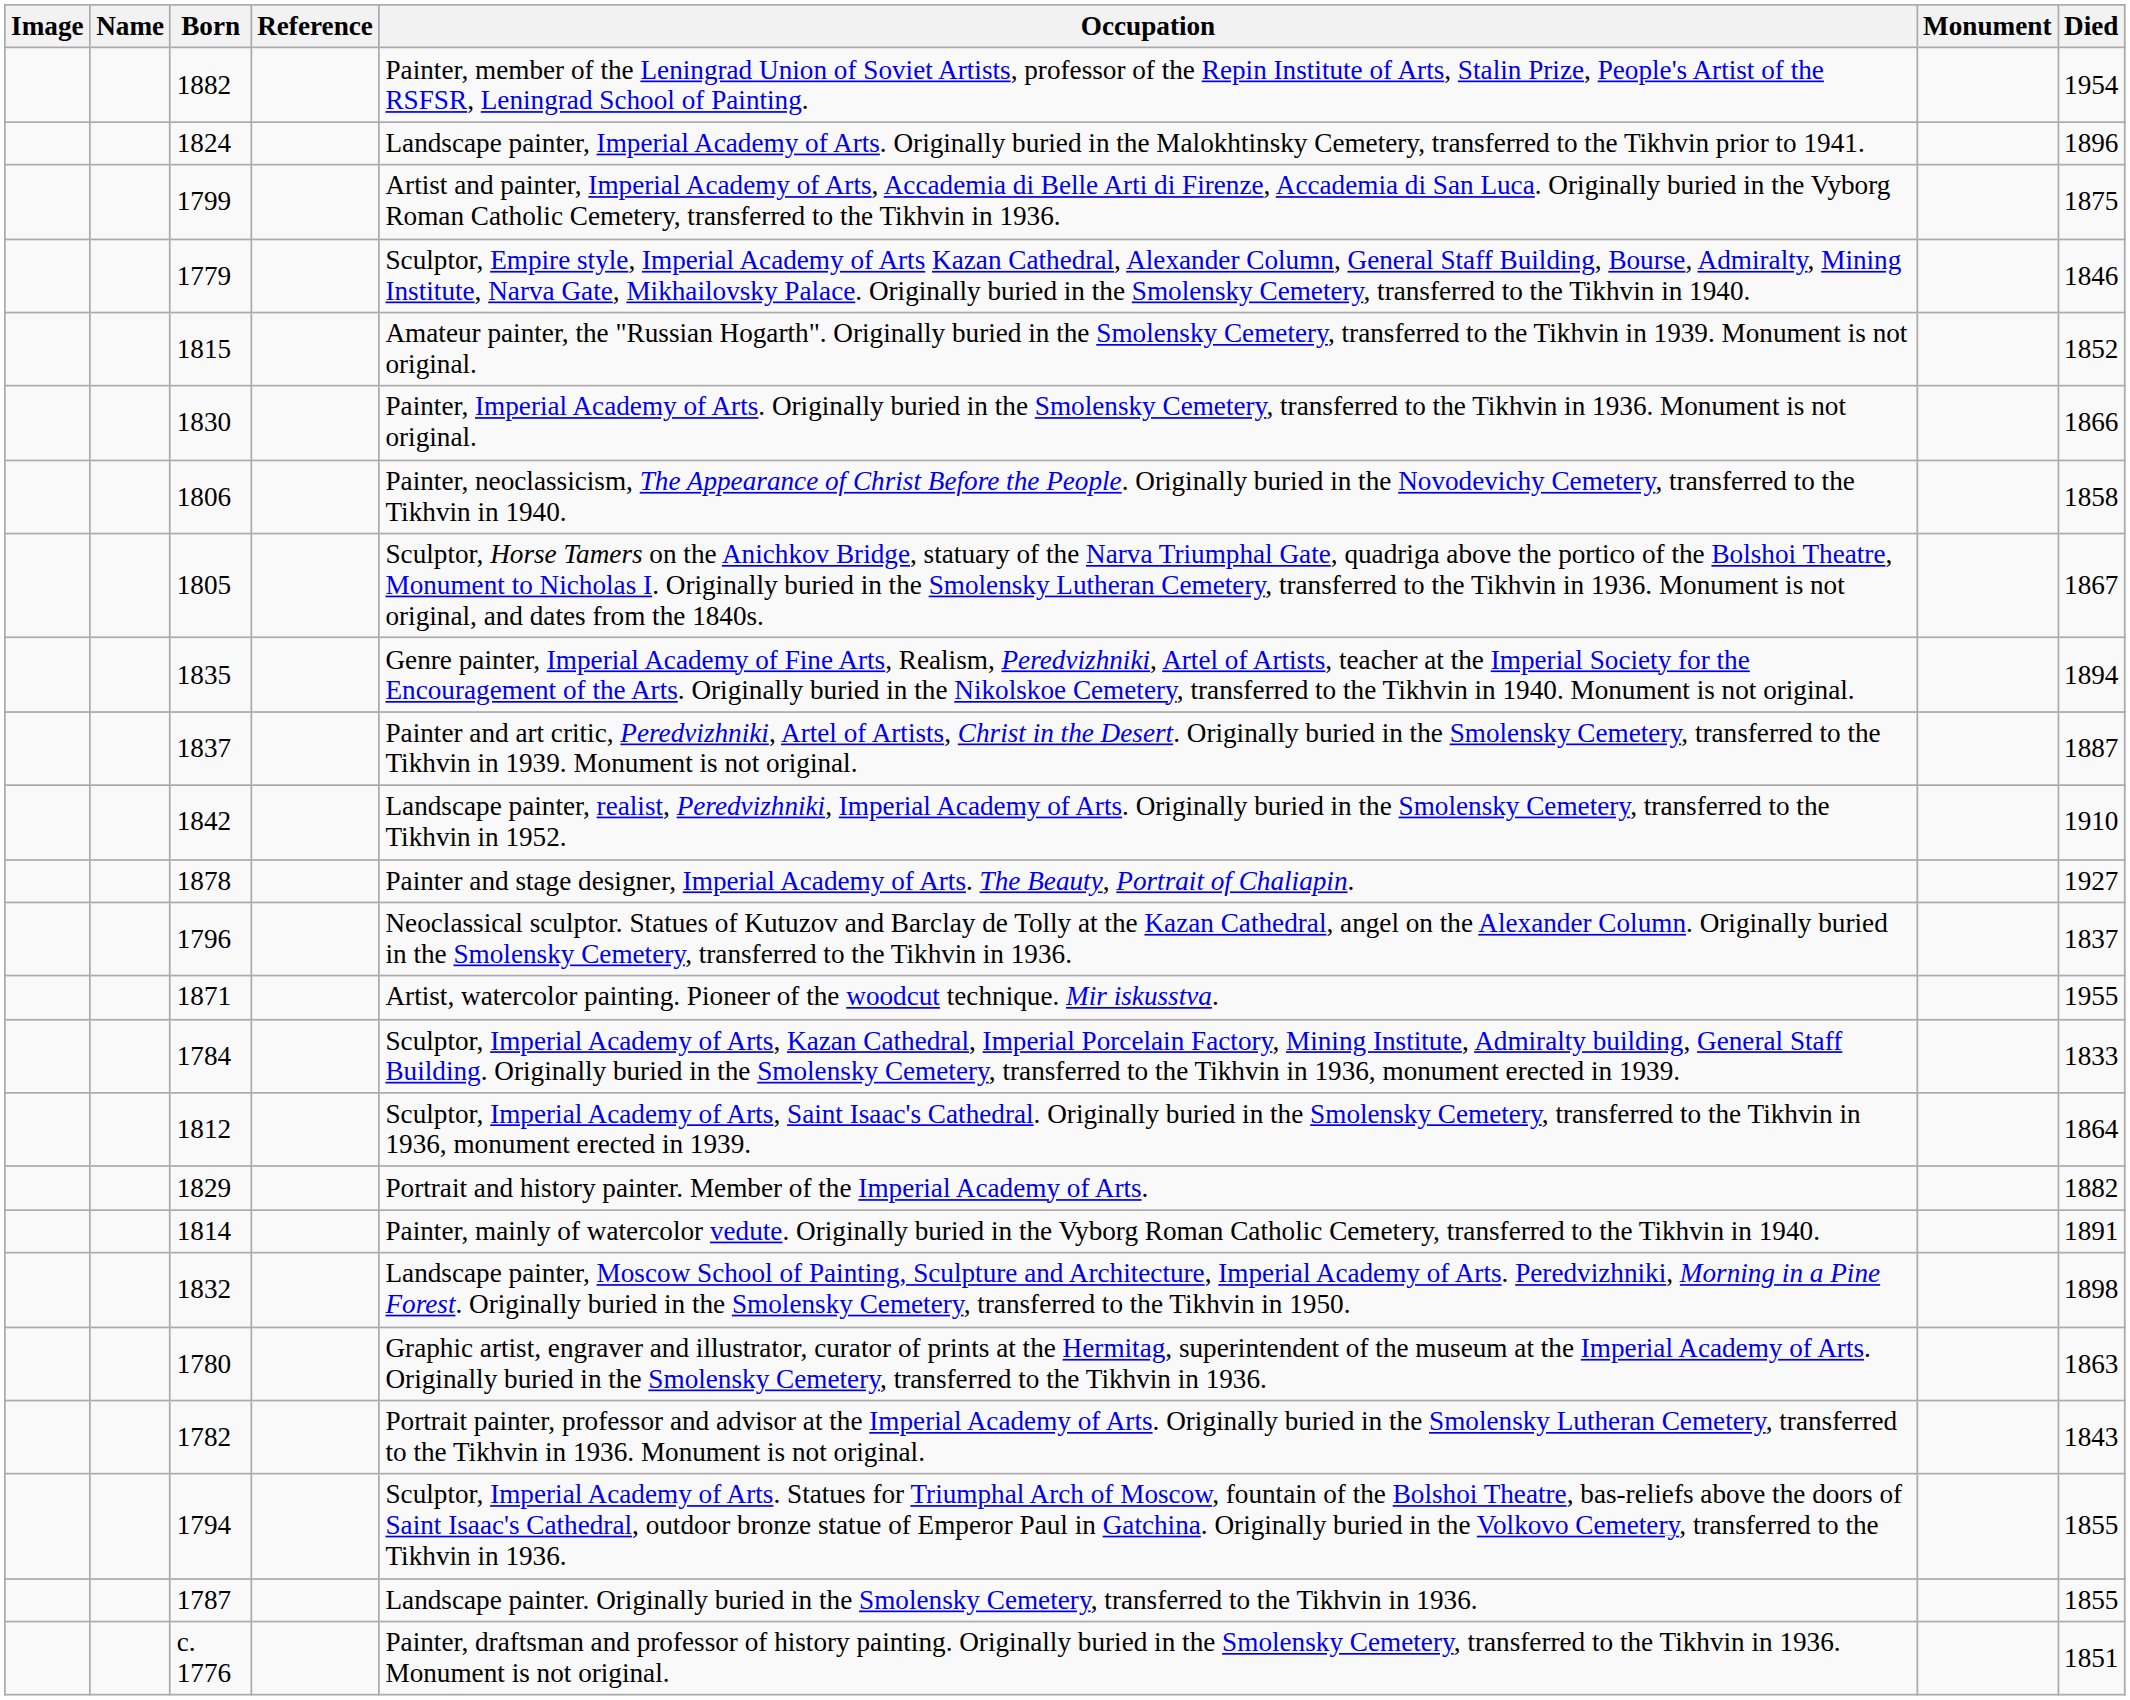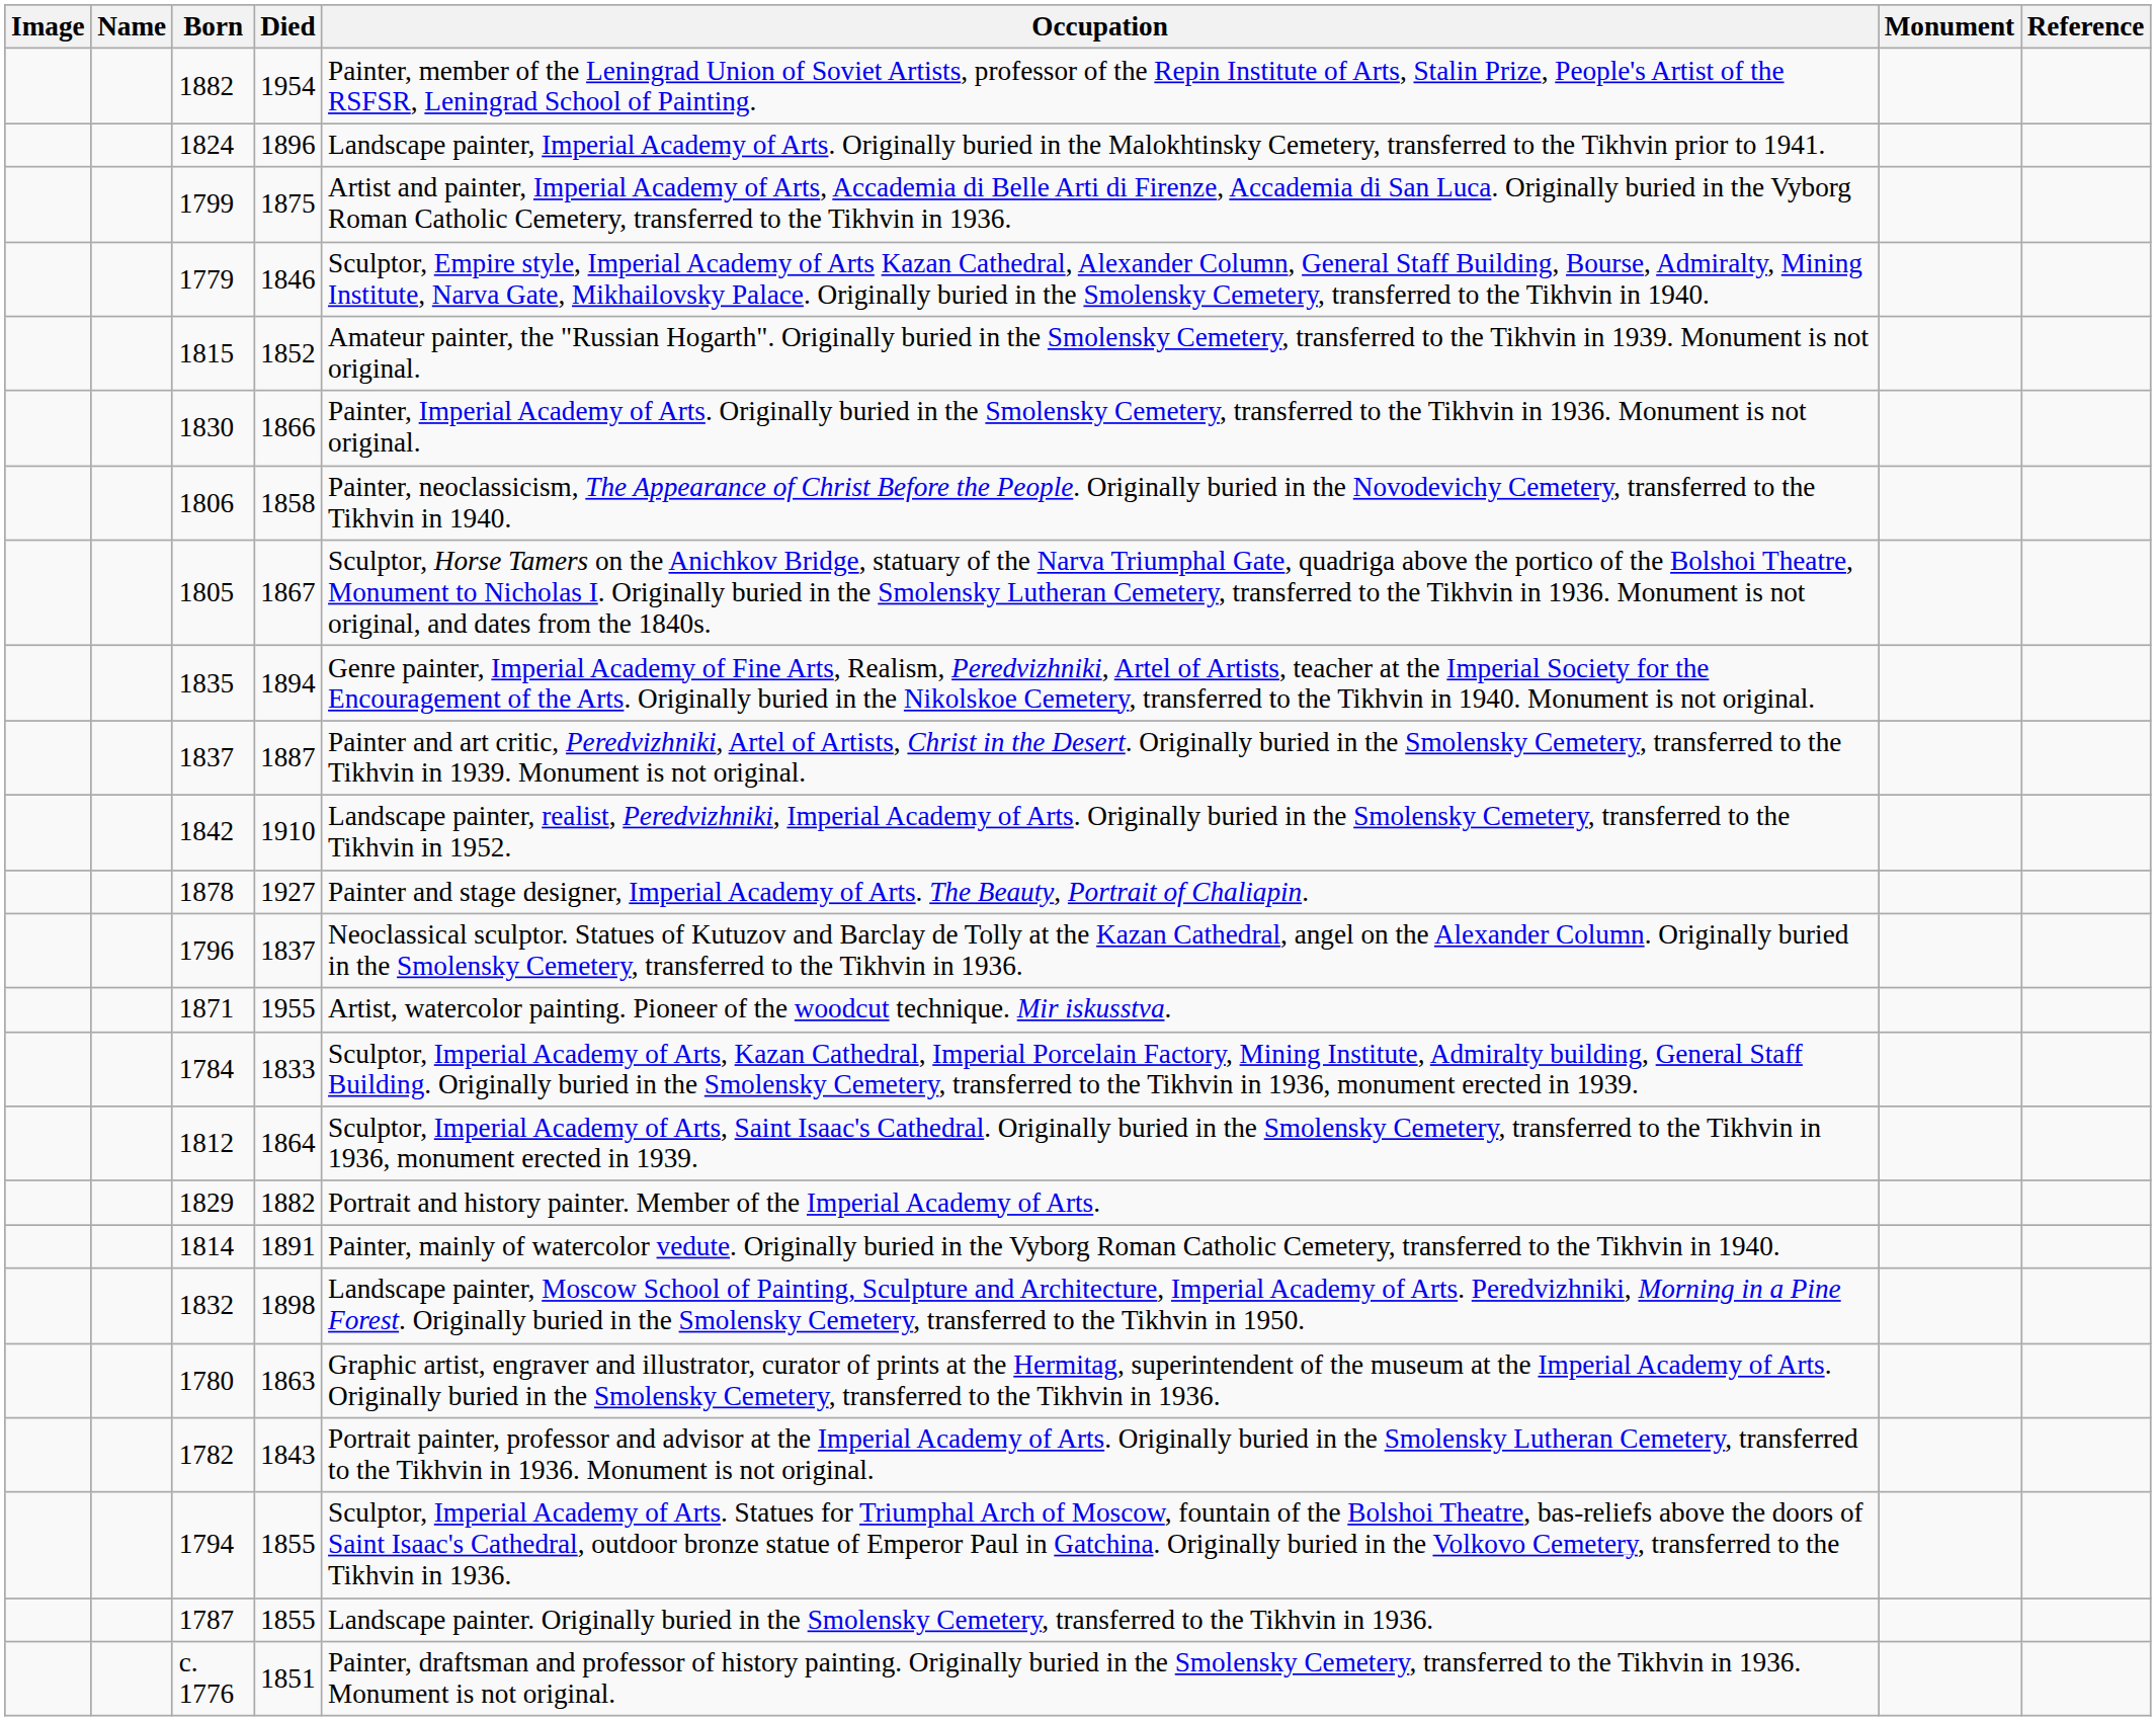 <table class="wikitable sortable">
 <tr>
 <th scope=col class=unsortable>Image</th>
 <th scope=col>Name</th>
 <th scope=col>Born</th>
-<th scope=col class=unsortable>Reference</th>
+<th scope=col>Died</th>
 <th scope=col class=unsortable>Occupation</th>
 <th scope=col class=unsortable>Monument</th>
-<th scope=col>Died</th>
+<th scope=col class=unsortable>Reference</th>
 </tr>
 <tr>
 <td></td>
 <td></td>
 <td>1882</td>
-<td></td>
+<td>1954</td>
 <td>Painter, member of the <a href='#'>Leningrad Union of Soviet Artists</a>, professor of the <a href='#'>Repin Institute of Arts</a>, <a href='#'>Stalin Prize</a>, <a href='#'>People's Artist of the RSFSR</a>, <a href='#'>Leningrad School of Painting</a>.</td>
 <td></td>
-<td>1954</td>
+<td></td>
 </tr>
 <tr>
 <td></td>
 <td></td>
 <td>1824</td>
-<td></td>
+<td>1896</td>
 <td>Landscape painter, <a href='#'>Imperial Academy of Arts</a>. Originally buried in the Malokhtinsky Cemetery, transferred to the Tikhvin prior to 1941.</td>
 <td></td>
-<td>1896</td>
+<td></td>
 </tr>
 <tr>
 <td></td>
 <td></td>
 <td>1799</td>
-<td></td>
+<td>1875</td>
 <td>Artist and painter, <a href='#'>Imperial Academy of Arts</a>, <a href='#'>Accademia di Belle Arti di Firenze</a>, <a href='#'>Accademia di San Luca</a>. Originally buried in the Vyborg Roman Catholic Cemetery, transferred to the Tikhvin in 1936.</td>
 <td></td>
-<td>1875</td>
+<td></td>
 </tr>
 <tr>
 <td></td>
 <td></td>
 <td>1779</td>
-<td></td>
+<td>1846</td>
 <td>Sculptor, <a href='#'>Empire style</a>, <a href='#'>Imperial Academy of Arts</a> <a href='#'>Kazan Cathedral</a>, <a href='#'>Alexander Column</a>, <a href='#'>General Staff Building</a>, <a href='#'>Bourse</a>, <a href='#'>Admiralty</a>, <a href='#'>Mining Institute</a>, <a href='#'>Narva Gate</a>, <a href='#'>Mikhailovsky Palace</a>. Originally buried in the <a href='#'>Smolensky Cemetery</a>, transferred to the Tikhvin in 1940.</td>
 <td></td>
-<td>1846</td>
+<td></td>
 </tr>
 <tr>
 <td></td>
 <td></td>
 <td>1815</td>
-<td></td>
+<td>1852</td>
 <td>Amateur painter, the "Russian Hogarth". Originally buried in the <a href='#'>Smolensky Cemetery</a>, transferred to the Tikhvin in 1939. Monument is not original.</td>
 <td></td>
-<td>1852</td>
+<td></td>
 </tr>
 <tr>
 <td></td>
 <td></td>
 <td>1830</td>
-<td></td>
+<td>1866</td>
 <td>Painter, <a href='#'>Imperial Academy of Arts</a>. Originally buried in the <a href='#'>Smolensky Cemetery</a>, transferred to the Tikhvin in 1936. Monument is not original.</td>
 <td></td>
-<td>1866</td>
+<td></td>
 </tr>
 <tr>
 <td></td>
 <td></td>
 <td>1806</td>
-<td></td>
+<td>1858</td>
 <td>Painter, neoclassicism, <em><a href='#'>The Appearance of Christ Before the People</a></em>. Originally buried in the <a href='#'>Novodevichy Cemetery</a>, transferred to the Tikhvin in 1940.</td>
 <td></td>
-<td>1858</td>
+<td></td>
 </tr>
 <tr>
 <td></td>
 <td></td>
 <td>1805</td>
-<td></td>
+<td>1867</td>
 <td>Sculptor, <em>Horse Tamers</em> on the <a href='#'>Anichkov Bridge</a>, statuary of the <a href='#'>Narva Triumphal Gate</a>, quadriga above the portico of the <a href='#'>Bolshoi Theatre</a>, <a href='#'>Monument to Nicholas I</a>. Originally buried in the <a href='#'>Smolensky Lutheran Cemetery</a>, transferred to the Tikhvin in 1936. Monument is not original, and dates from the 1840s.</td>
 <td></td>
-<td>1867</td>
+<td></td>
 </tr>
 <tr>
 <td></td>
 <td></td>
 <td>1835</td>
-<td></td>
+<td>1894</td>
 <td>Genre painter, <a href='#'>Imperial Academy of Fine Arts</a>, Realism, <em><a href='#'>Peredvizhniki</a></em>, <a href='#'>Artel of Artists</a>, teacher at the <a href='#'>Imperial Society for the Encouragement of the Arts</a>. Originally buried in the <a href='#'>Nikolskoe Cemetery</a>, transferred to the Tikhvin in 1940. Monument is not original.</td>
 <td></td>
-<td>1894</td>
+<td></td>
 </tr>
 <tr>
 <td></td>
 <td></td>
 <td>1837</td>
-<td></td>
+<td>1887</td>
 <td>Painter and art critic, <em><a href='#'>Peredvizhniki</a></em>, <a href='#'>Artel of Artists</a>, <em><a href='#'>Christ in the Desert</a></em>. Originally buried in the <a href='#'>Smolensky Cemetery</a>, transferred to the Tikhvin in 1939. Monument is not original.</td>
 <td></td>
-<td>1887</td>
+<td></td>
 </tr>
 <tr>
 <td></td>
 <td></td>
 <td>1842</td>
-<td></td>
+<td>1910</td>
 <td>Landscape painter, <a href='#'>realist</a>, <em><a href='#'>Peredvizhniki</a></em>, <a href='#'>Imperial Academy of Arts</a>. Originally buried in the <a href='#'>Smolensky Cemetery</a>, transferred to the Tikhvin in 1952.</td>
 <td></td>
-<td>1910</td>
+<td></td>
 </tr>
 <tr>
 <td></td>
 <td></td>
 <td>1878</td>
-<td></td>
+<td>1927</td>
 <td>Painter and stage designer, <a href='#'>Imperial Academy of Arts</a>. <em><a href='#'>The Beauty</a></em>, <em><a href='#'>Portrait of Chaliapin</a></em>.</td>
 <td></td>
-<td>1927</td>
+<td></td>
 </tr>
 <tr>
 <td></td>
 <td></td>
 <td>1796</td>
-<td></td>
+<td>1837</td>
 <td>Neoclassical sculptor. Statues of Kutuzov and Barclay de Tolly at the <a href='#'>Kazan Cathedral</a>, angel on the <a href='#'>Alexander Column</a>. Originally buried in the <a href='#'>Smolensky Cemetery</a>, transferred to the Tikhvin in 1936.</td>
 <td></td>
-<td>1837</td>
+<td></td>
 </tr>
 <tr>
 <td></td>
 <td></td>
 <td>1871</td>
-<td></td>
+<td>1955</td>
 <td>Artist, watercolor painting. Pioneer of the <a href='#'>woodcut</a> technique. <em><a href='#'>Mir iskusstva</a></em>.</td>
 <td></td>
-<td>1955</td>
+<td></td>
 </tr>
 <tr>
 <td></td>
 <td></td>
 <td>1784</td>
-<td></td>
+<td>1833</td>
 <td>Sculptor, <a href='#'>Imperial Academy of Arts</a>, <a href='#'>Kazan Cathedral</a>, <a href='#'>Imperial Porcelain Factory</a>, <a href='#'>Mining Institute</a>, <a href='#'>Admiralty building</a>, <a href='#'>General Staff Building</a>. Originally buried in the <a href='#'>Smolensky Cemetery</a>, transferred to the Tikhvin in 1936, monument erected in 1939.</td>
 <td></td>
-<td>1833</td>
+<td></td>
 </tr>
 <tr>
 <td></td>
 <td></td>
 <td>1812</td>
-<td></td>
+<td>1864</td>
 <td>Sculptor, <a href='#'>Imperial Academy of Arts</a>, <a href='#'>Saint Isaac's Cathedral</a>. Originally buried in the <a href='#'>Smolensky Cemetery</a>, transferred to the Tikhvin in 1936, monument erected in 1939.</td>
 <td></td>
-<td>1864</td>
+<td></td>
 </tr>
 <tr>
 <td></td>
 <td></td>
 <td>1829</td>
-<td></td>
+<td>1882</td>
 <td>Portrait and history painter. Member of the <a href='#'>Imperial Academy of Arts</a>.</td>
 <td></td>
-<td>1882</td>
+<td></td>
 </tr>
 <tr>
 <td></td>
 <td></td>
 <td>1814</td>
-<td></td>
+<td>1891</td>
 <td>Painter, mainly of watercolor <a href='#'>vedute</a>. Originally buried in the Vyborg Roman Catholic Cemetery, transferred to the Tikhvin in 1940.</td>
 <td></td>
-<td>1891</td>
+<td></td>
 </tr>
 <tr>
 <td></td>
 <td></td>
 <td>1832</td>
-<td></td>
+<td>1898</td>
 <td>Landscape painter, <a href='#'>Moscow School of Painting, Sculpture and Architecture</a>, <a href='#'>Imperial Academy of Arts</a>. <a href='#'>Peredvizhniki</a>, <em><a href='#'>Morning in a Pine Forest</a></em>. Originally buried in the <a href='#'>Smolensky Cemetery</a>, transferred to the Tikhvin in 1950.</td>
 <td></td>
-<td>1898</td>
+<td></td>
 </tr>
 <tr>
 <td></td>
 <td></td>
 <td>1780</td>
-<td></td>
+<td>1863</td>
 <td>Graphic artist, engraver and illustrator, curator of prints at the <a href='#'>Hermitag</a>, superintendent of the museum at the <a href='#'>Imperial Academy of Arts</a>. Originally buried in the <a href='#'>Smolensky Cemetery</a>, transferred to the Tikhvin in 1936.</td>
 <td></td>
-<td>1863</td>
+<td></td>
 </tr>
 <tr>
 <td></td>
 <td></td>
 <td>1782</td>
-<td></td>
+<td>1843</td>
 <td>Portrait painter, professor and advisor at the <a href='#'>Imperial Academy of Arts</a>. Originally buried in the <a href='#'>Smolensky Lutheran Cemetery</a>, transferred to the Tikhvin in 1936. Monument is not original.</td>
 <td></td>
-<td>1843</td>
+<td></td>
 </tr>
 <tr>
 <td></td>
 <td></td>
 <td>1794</td>
-<td></td>
+<td>1855</td>
 <td>Sculptor, <a href='#'>Imperial Academy of Arts</a>. Statues for <a href='#'>Triumphal Arch of Moscow</a>,  fountain of the <a href='#'>Bolshoi Theatre</a>, bas-reliefs above the doors of <a href='#'>Saint Isaac's Cathedral</a>, outdoor bronze statue of Emperor Paul in <a href='#'>Gatchina</a>. Originally buried in the <a href='#'>Volkovo Cemetery</a>, transferred to the Tikhvin in 1936.</td>
 <td></td>
-<td>1855</td>
+<td></td>
 </tr>
 <tr>
 <td></td>
 <td></td>
 <td>1787</td>
-<td></td>
+<td>1855</td>
 <td>Landscape painter.  Originally buried in the <a href='#'>Smolensky Cemetery</a>, transferred to the Tikhvin in 1936.</td>
 <td></td>
-<td>1855</td>
+<td></td>
 </tr>
 <tr>
 <td></td>
 <td></td>
 <td>c. 1776</td>
-<td></td>
+<td>1851</td>
 <td>Painter, draftsman and professor of history painting. Originally buried in the <a href='#'>Smolensky Cemetery</a>, transferred to the Tikhvin in 1936. Monument is not original.</td>
 <td></td>
-<td>1851</td>
+<td></td>
 </tr>
 </table>
